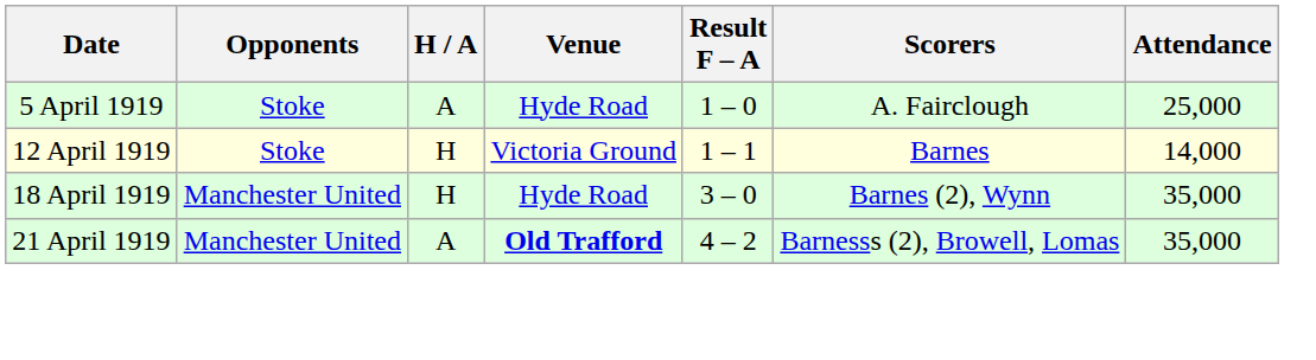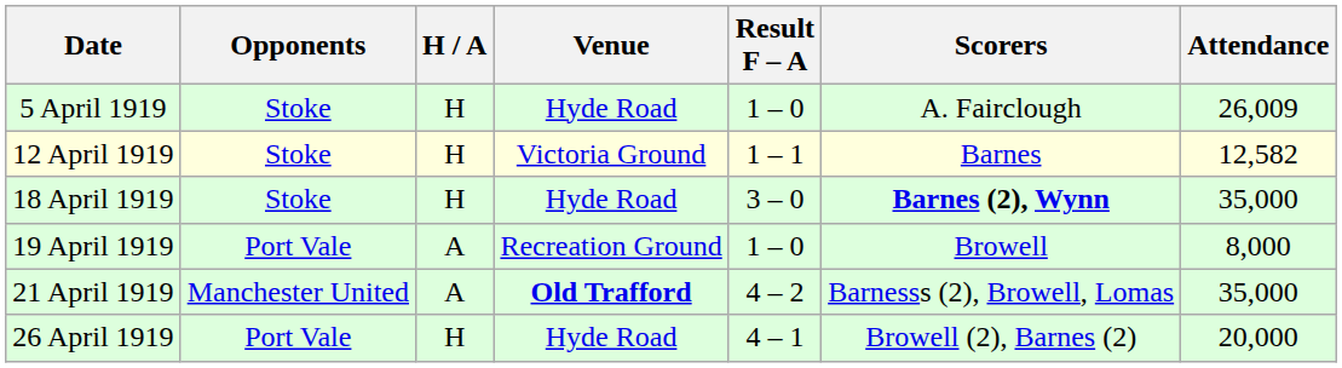 <table class="wikitable" style="text-align:center">
 <tr>
 <th>Date</th>
 <th>Opponents</th>
 <th>H / A</th>
 <th>Venue</th>
 <th>Result<br>F – A</th>
 <th>Scorers</th>
 <th>Attendance</th>
 </tr>
 <tr bgcolor="#ddffdd">
 <td>5 April 1919</td>
 <td><a href='#'>Stoke</a></td>
-<td>A</td>
+<td>H</td>
 <td><a href='#'>Hyde Road</a></td>
 <td>1 – 0</td>
 <td>A. Fairclough</td>
-<td>25,000</td>
+<td>26,009</td>
 </tr>
 <tr bgcolor="#ffffdd">
 <td>12 April 1919</td>
 <td><a href='#'>Stoke</a></td>
 <td>H</td>
 <td><a href='#'>Victoria Ground</a></td>
 <td>1 – 1</td>
 <td><a href='#'>Barnes</a></td>
-<td>14,000</td>
+<td>12,582</td>
 </tr>
 <tr bgcolor="#ddffdd">
 <td>18 April 1919</td>
-<td><a href='#'>Manchester United</a></td>
+<td><a href='#'>Stoke</a></td>
 <td>H</td>
 <td><a href='#'>Hyde Road</a></td>
 <td>3 – 0</td>
-<td><a href='#'>Barnes</a> (2), <a href='#'>Wynn</a></td>
+<td><strong><a href='#'>Barnes</a> (2), <a href='#'>Wynn</a></strong></td>
 <td>35,000</td>
+</tr>
+<tr bgcolor="#ddffdd">
+<td>19 April 1919</td>
+<td><a href='#'>Port Vale</a></td>
+<td>A</td>
+<td><a href='#'>Recreation Ground</a></td>
+<td>1 – 0</td>
+<td><a href='#'>Browell</a></td>
+<td>8,000</td>
 </tr>
 <tr bgcolor="#ddffdd">
 <td>21 April 1919</td>
 <td><a href='#'>Manchester United</a></td>
 <td>A</td>
 <td><strong><a href='#'>Old Trafford</a></strong></td>
 <td>4 – 2</td>
 <td><a href='#'>Barness</a>s (2), <a href='#'>Browell</a>, <a href='#'>Lomas</a></td>
 <td>35,000</td>
 </tr>
+<tr bgcolor="#ddffdd">
+<td>26 April 1919</td>
+<td><a href='#'>Port Vale</a></td>
+<td>H</td>
+<td><a href='#'>Hyde Road</a></td>
+<td>4 – 1</td>
+<td><a href='#'>Browell</a> (2), <a href='#'>Barnes</a> (2)</td>
+<td>20,000</td>
+</tr>
 </table>
